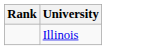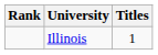 <table class="wikitable sortable" style="text-align:center">
 <tr>
 <th>Rank</th>
 <th>University</th>
+<th>Titles</th>
 </tr>
 <tr>
 <td></td>
 <td align=left><a href='#'>Illinois</a></td>
+<td>1</td>
 </tr>
 </table>
